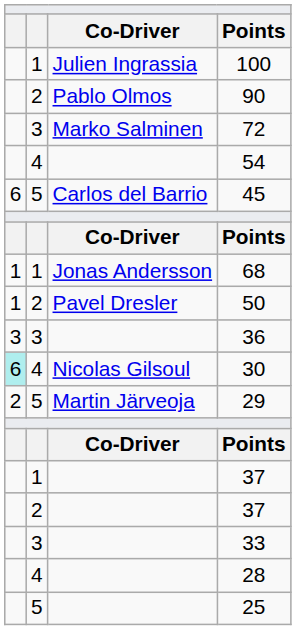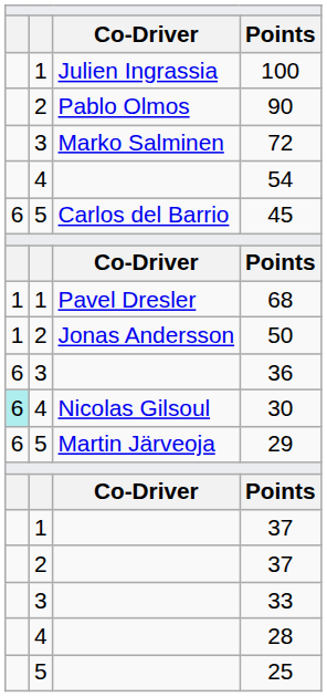 <table class="wikitable" style="font-size: 85%;">
 <tr>
 <td style="background-color:#EAECF0; text-align:center" colspan="4"></td>
 </tr>
 <tr>
 <th></th>
 <th></th>
 <th>Co-Driver</th>
 <th>Points</th>
 </tr>
 <tr>
 <td align="left"></td>
 <td align="center">1</td>
 <td> <a href='#'>Julien Ingrassia</a></td>
 <td align="center">100</td>
 </tr>
 <tr>
 <td align="left"></td>
 <td align="center">2</td>
 <td> <a href='#'>Pablo Olmos</a></td>
 <td align="center">90</td>
 </tr>
 <tr>
 <td align="left"></td>
 <td align="center">3</td>
 <td> <a href='#'>Marko Salminen</a></td>
 <td align="center">72</td>
 </tr>
 <tr>
 <td align="left"></td>
 <td align="center">4</td>
 <td></td>
 <td align="center">54</td>
 </tr>
 <tr>
 <td align="left"> 6</td>
 <td align="center">5</td>
 <td> <a href='#'>Carlos del Barrio</a></td>
 <td align="center">45</td>
 </tr>
 <tr>
 <td style="background-color:#EAECF0; text-align:center" colspan="4"></td>
 </tr>
 <tr>
 <th></th>
 <th></th>
 <th>Co-Driver</th>
 <th>Points</th>
 </tr>
 <tr>
 <td align="left"> 1</td>
 <td align="center">1</td>
-<td> <a href='#'>Jonas Andersson</a></td>
+<td> <a href='#'>Pavel Dresler</a></td>
 <td align="center">68</td>
 </tr>
 <tr>
 <td align="left"> 1</td>
 <td align="center">2</td>
-<td> <a href='#'>Pavel Dresler</a></td>
+<td> <a href='#'>Jonas Andersson</a></td>
 <td align="center">50</td>
 </tr>
 <tr>
-<td align="left"> 3</td>
+<td align="left"> 6</td>
 <td align="center">3</td>
 <td></td>
 <td align="center">36</td>
 </tr>
 <tr>
 <td align="left" style="background: paleturquoise;"> 6</td>
 <td align="center">4</td>
 <td> <a href='#'>Nicolas Gilsoul</a></td>
 <td align="center">30</td>
 </tr>
 <tr>
-<td align="left"> 2</td>
+<td align="left"> 6</td>
 <td align="center">5</td>
 <td> <a href='#'>Martin Järveoja</a></td>
 <td align="center">29</td>
 </tr>
 <tr>
 <td style="background-color:#EAECF0; text-align:center" colspan="4"></td>
 </tr>
 <tr>
 <th></th>
 <th></th>
 <th>Co-Driver</th>
 <th>Points</th>
 </tr>
 <tr>
 <td align="left"></td>
 <td align="center">1</td>
 <td></td>
 <td align="center">37</td>
 </tr>
 <tr>
 <td align="left"></td>
 <td align="center">2</td>
 <td></td>
 <td align="center">37</td>
 </tr>
 <tr>
 <td align="left"></td>
 <td align="center">3</td>
 <td></td>
 <td align="center">33</td>
 </tr>
 <tr>
 <td align="left"></td>
 <td align="center">4</td>
 <td></td>
 <td align="center">28</td>
 </tr>
 <tr>
 <td align="left"></td>
 <td align="center">5</td>
 <td></td>
 <td align="center">25</td>
 </tr>
 </table>
